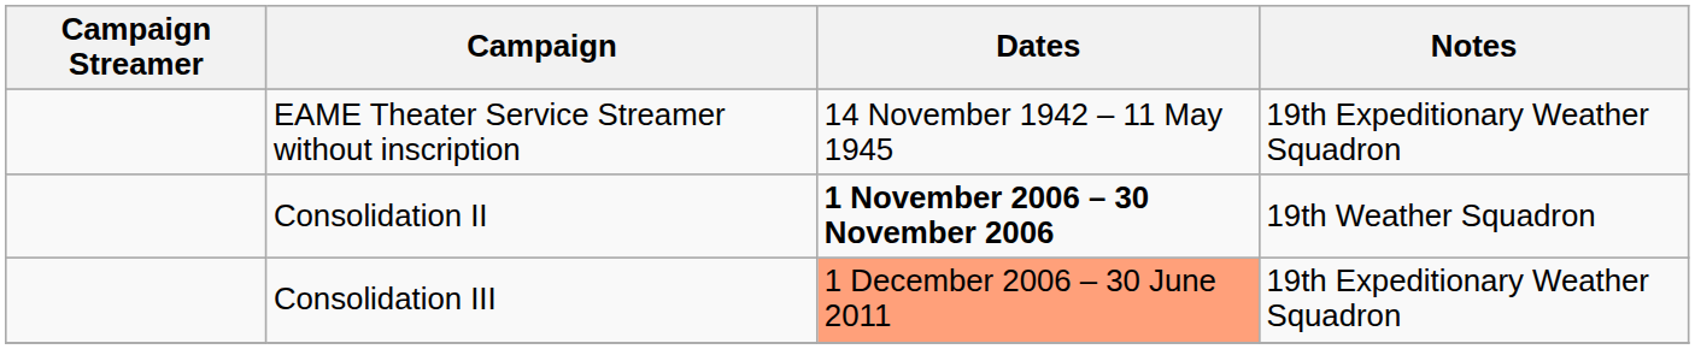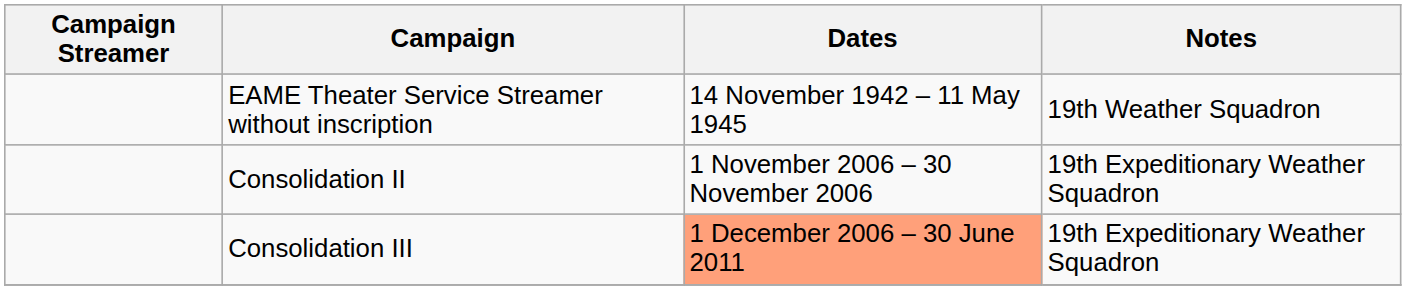 <table class="wikitable">
 <tr style="background:#efefef;">
 <th>Campaign Streamer</th>
 <th>Campaign</th>
 <th>Dates</th>
 <th>Notes</th>
 </tr>
 <tr>
 <td></td>
 <td>EAME Theater Service Streamer without inscription</td>
 <td>14 November 1942 – 11 May 1945</td>
-<td>19th Expeditionary Weather Squadron</td>
+<td>19th Weather Squadron</td>
 </tr>
 <tr>
 <td></td>
 <td>Consolidation II</td>
-<td><strong>1 November 2006 – 30 November 2006</strong></td>
-<td>19th Weather Squadron</td>
+<td>1 November 2006 – 30 November 2006</td>
+<td>19th Expeditionary Weather Squadron</td>
 </tr>
 <tr>
 <td></td>
 <td>Consolidation III</td>
 <td style="background: lightsalmon;">1 December 2006 – 30 June 2011</td>
 <td>19th Expeditionary Weather Squadron</td>
 </tr>
 <tr>
 </tr>
 </table>
